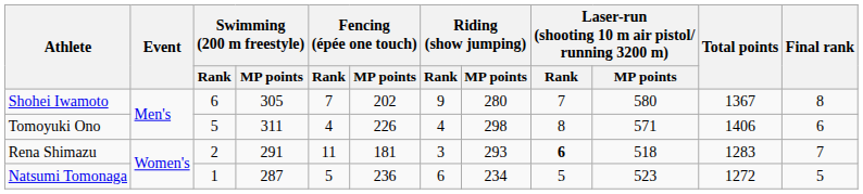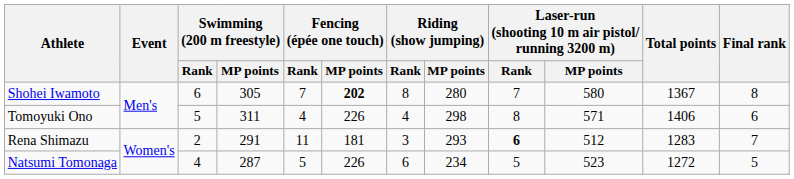 <table class=wikitable style=font-size:90%;text-align:center>
 <tr>
 <th rowspan="2">Athlete</th>
 <th rowspan="2">Event</th>
 <th colspan=2>Swimming<br><span>(200 m freestyle)</span></th>
 <th colspan=2>Fencing<br><span>(épée one touch)</span></th>
 <th colspan=2>Riding<br><span>(show jumping)</span></th>
 <th colspan=2>Laser-run<br><span>(shooting 10 m air pistol/<br>running 3200 m)</span></th>
 <th rowspan=2>Total points</th>
 <th rowspan=2>Final rank</th>
 </tr>
 <tr style="font-size:95%">
 <th>Rank</th>
 <th>MP points</th>
 <th>Rank</th>
 <th>MP points</th>
 <th>Rank</th>
 <th>MP points</th>
 <th>Rank</th>
 <th>MP points</th>
 </tr>
 <tr>
 <td style="text-align:left"><a href='#'>Shohei Iwamoto</a></td>
 <td style="text-align:left" rowspan=2><a href='#'>Men's</a></td>
 <td>6</td>
 <td>305</td>
 <td>7</td>
-<td>202</td>
-<td>9</td>
+<td><strong>202</strong></td>
+<td>8</td>
 <td>280</td>
 <td>7</td>
 <td>580</td>
 <td>1367</td>
 <td>8</td>
 </tr>
 <tr>
 <td style="text-align:left">Tomoyuki Ono</td>
 <td>5</td>
 <td>311</td>
 <td>4</td>
 <td>226</td>
 <td>4</td>
 <td>298</td>
 <td>8</td>
 <td>571</td>
 <td>1406</td>
 <td>6</td>
 </tr>
 <tr>
 <td style="text-align:left">Rena Shimazu</td>
 <td style="text-align:left" rowspan=2><a href='#'>Women's</a></td>
 <td>2</td>
 <td>291</td>
 <td>11</td>
 <td>181</td>
 <td>3</td>
 <td>293</td>
 <td><strong>6</strong></td>
-<td>518</td>
+<td>512</td>
 <td>1283</td>
 <td>7</td>
 </tr>
 <tr>
 <td style="text-align:left"><a href='#'>Natsumi Tomonaga</a></td>
-<td>1</td>
+<td>4</td>
 <td>287</td>
 <td>5</td>
-<td>236</td>
+<td>226</td>
 <td>6</td>
 <td>234</td>
 <td>5</td>
 <td>523</td>
 <td>1272</td>
 <td>5</td>
 </tr>
 </table>
